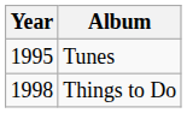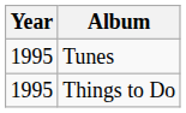 <table class="wikitable">
 <tr>
 <th>Year</th>
 <th>Album</th>
 </tr>
 <tr>
 <td>1995</td>
 <td>Tunes</td>
 </tr>
 <tr>
-<td>1998</td>
+<td>1995</td>
 <td>Things to Do</td>
 </tr>
 </table>
